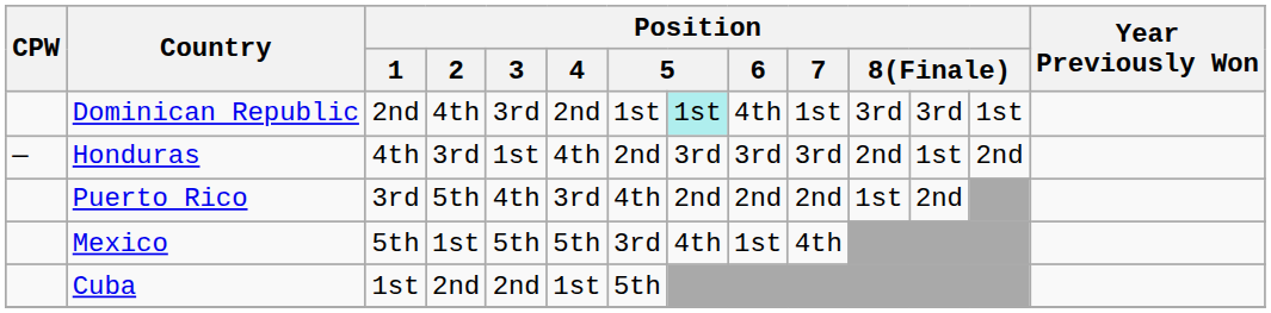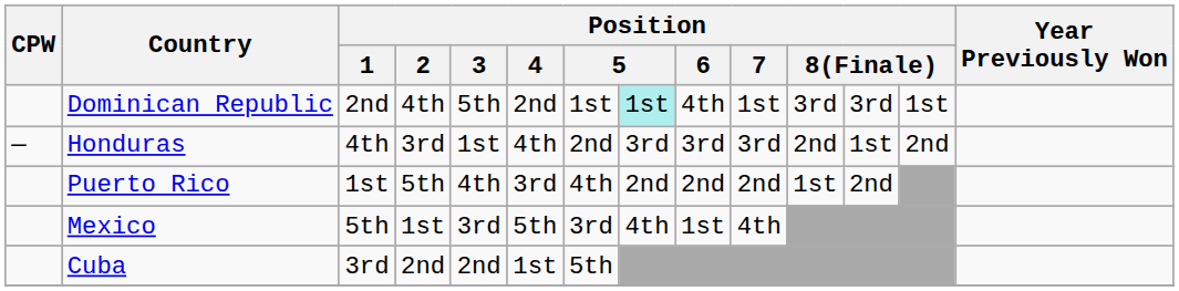 <table class="wikitable">
 <tr>
 <th rowspan=2>CPW</th>
 <th rowspan=2>Country</th>
 <th colspan=11>Position</th>
 <th rowspan=2>Year<br>Previously Won</th>
 </tr>
 <tr>
 <th>1</th>
 <th>2</th>
 <th>3</th>
 <th>4</th>
 <th colspan=2>5</th>
 <th>6</th>
 <th>7</th>
 <th colspan=3>8(Finale)</th>
 </tr>
 <tr>
 <td></td>
 <td> <a href='#'>Dominican Republic</a></td>
 <td>2nd</td>
 <td>4th</td>
-<td>3rd</td>
+<td><span>5th</span></td>
 <td>2nd</td>
 <td><span>1st</span></td>
 <td style="background: paleturquoise;"><span>1st</span></td>
 <td><span>4th</span></td>
 <td><span>1st</span></td>
 <td><span>3rd</span></td>
 <td><span>3rd</span></td>
 <td><span>1st</span></td>
 <td></td>
 </tr>
 <tr>
 <td>—</td>
 <td> <a href='#'>Honduras</a></td>
 <td>4th</td>
 <td>3rd</td>
 <td><span>1st</span></td>
 <td>4th</td>
 <td>2nd</td>
 <td>3rd</td>
 <td>3rd</td>
 <td>3rd</td>
 <td>2nd</td>
 <td><span>1st</span></td>
 <td><span>2nd</span></td>
 <td></td>
 </tr>
 <tr>
 <td></td>
 <td> <a href='#'>Puerto Rico</a></td>
-<td>3rd</td>
+<td><span>1st</span></td>
 <td><span>5th</span></td>
 <td>4th</td>
 <td>3rd</td>
 <td>4th</td>
 <td>2nd</td>
 <td>2nd</td>
 <td>2nd</td>
 <td><span>1st</span></td>
 <td>2nd</td>
 <td style="background:darkgrey;" colspan="1"></td>
 <td></td>
 </tr>
 <tr>
 <td></td>
 <td> <a href='#'>Mexico</a></td>
 <td><span>5th</span></td>
 <td><span>1st</span></td>
-<td><span>5th</span></td>
+<td>3rd</td>
 <td><span>5th</span></td>
 <td>3rd</td>
 <td><span>4th</span></td>
 <td><span>1st</span></td>
 <td><span>4th</span></td>
 <td style="background:darkgrey;" colspan="3"></td>
 <td></td>
 </tr>
 <tr>
 <td></td>
 <td> <a href='#'>Cuba</a></td>
-<td><span>1st</span></td>
+<td>3rd</td>
 <td>2nd</td>
 <td>2nd</td>
 <td><span>1st</span></td>
 <td><span>5th</span></td>
 <td style="background:darkgrey;" colspan="6"></td>
 <td></td>
 </tr>
 <tr>
 </tr>
 </table>
